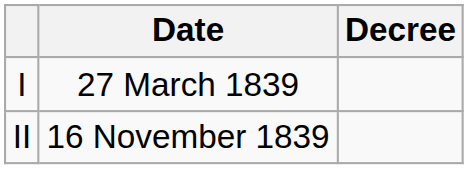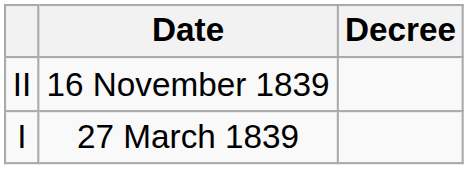 <table class="wikitable" style="text-align:center;">
 <tr>
 <th></th>
 <th>Date</th>
 <th>Decree</th>
 </tr>
 <tr>
+<td>II</td>
+<td>16 November 1839</td>
+<td></td>
+</tr>
+<tr>
 <td>I</td>
 <td>27 March 1839</td>
 <td></td>
 </tr>
-<tr>
-<td>II</td>
-<td>16 November 1839</td>
-<td></td>
-</tr>
 </table>
